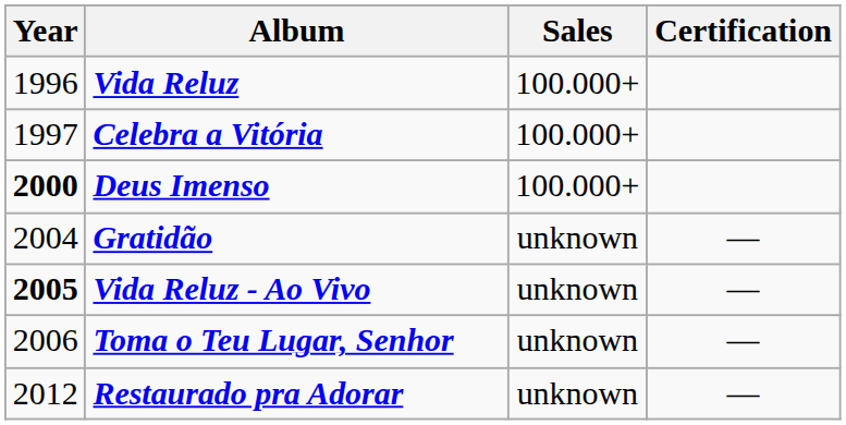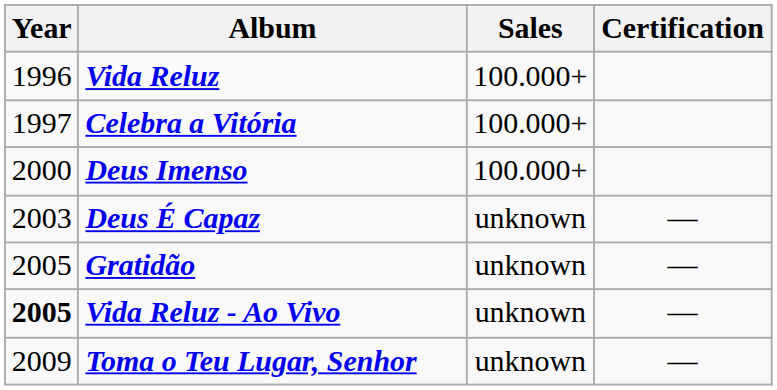 <table class="wikitable" style=text-align:center;>
 <tr>
 <th>Year</th>
 <th width=200>Album</th>
 <th>Sales</th>
 <th>Certification</th>
 </tr>
 <tr>
 <td>1996</td>
 <td align=left><strong><em><a href='#'>Vida Reluz</a></em></strong></td>
 <td>100.000+</td>
 <td></td>
 </tr>
 <tr>
 <td>1997</td>
 <td align=left><strong><em><a href='#'>Celebra a Vitória</a></em></strong></td>
 <td>100.000+</td>
 <td></td>
 </tr>
 <tr>
-<td><strong>2000</strong></td>
+<td>2000</td>
 <td align=left><strong><em><a href='#'>Deus Imenso</a></em></strong></td>
 <td>100.000+</td>
 <td></td>
 </tr>
 <tr>
-<td>2004</td>
+<td>2003</td>
+<td align=left><strong><em><a href='#'>Deus É Capaz</a></em></strong></td>
+<td>unknown</td>
+<td>—</td>
+</tr>
+<tr>
+<td>2005</td>
 <td align=left><strong><em><a href='#'>Gratidão</a></em></strong></td>
 <td>unknown</td>
 <td>—</td>
 </tr>
 <tr>
 <td><strong>2005</strong></td>
 <td align=left><strong><em><a href='#'>Vida Reluz - Ao Vivo</a></em></strong></td>
 <td>unknown</td>
 <td>—</td>
 </tr>
 <tr>
-<td>2006</td>
+<td>2009</td>
 <td align=left><strong><em><a href='#'>Toma o Teu Lugar, Senhor</a></em></strong></td>
 <td>unknown</td>
 <td>—</td>
 </tr>
-<tr>
-<td>2012</td>
-<td align=left><strong><em><a href='#'>Restaurado pra Adorar</a></em></strong></td>
-<td>unknown</td>
-<td>—</td>
-</tr>
 </table>
